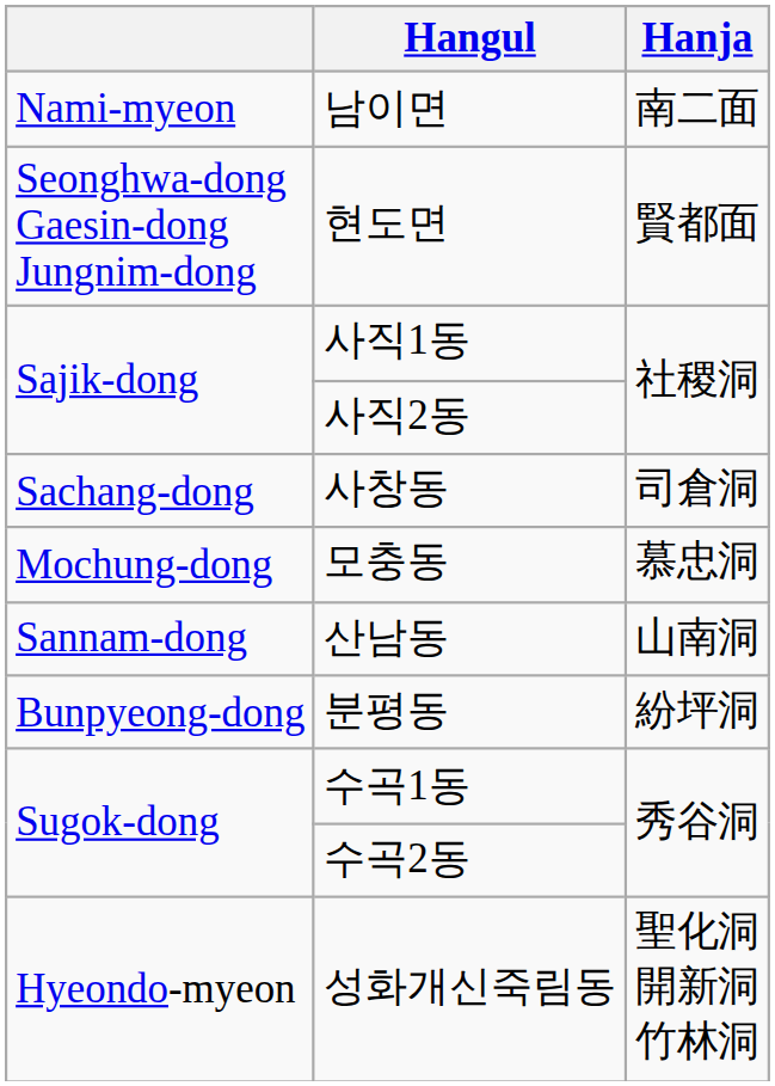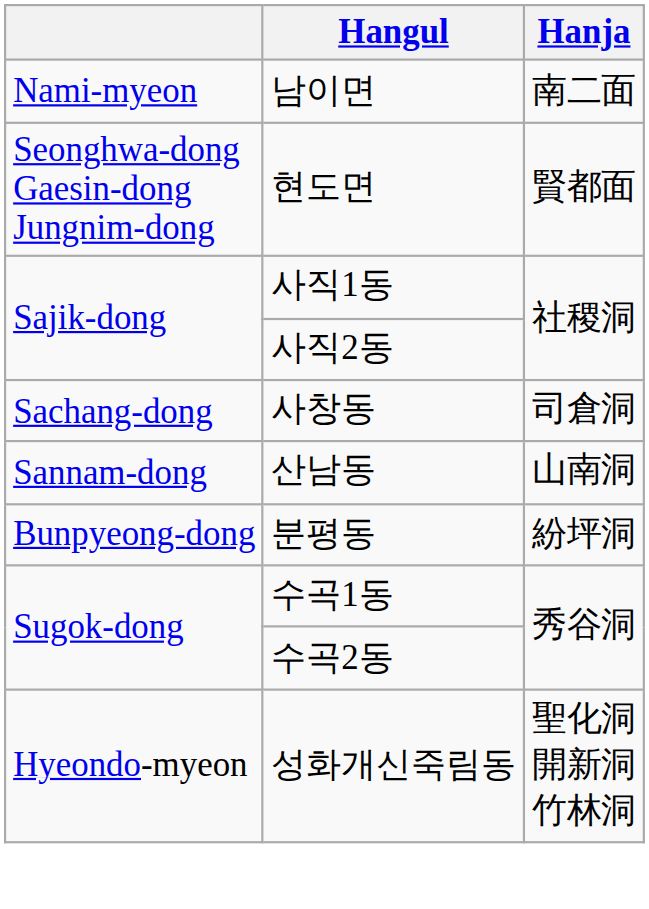 <table class="wikitable">
 <tr>
 <th></th>
 <th><a href='#'>Hangul</a></th>
 <th><a href='#'>Hanja</a></th>
 </tr>
 <tr>
 <td><a href='#'>Nami-myeon</a></td>
 <td>남이면</td>
 <td>南二面</td>
 </tr>
 <tr>
 <td><a href='#'>Seonghwa-dong</a><br><a href='#'>Gaesin-dong</a><br><a href='#'>Jungnim-dong</a></td>
 <td>현도면</td>
 <td>賢都面</td>
 </tr>
 <tr>
 <td rowspan=2><a href='#'>Sajik-dong</a></td>
 <td>사직1동</td>
 <td rowspan=2>社稷洞</td>
 </tr>
 <tr>
 <td>사직2동</td>
 </tr>
 <tr>
 <td><a href='#'>Sachang-dong</a></td>
 <td>사창동</td>
 <td>司倉洞</td>
 </tr>
 <tr>
-<td><a href='#'>Mochung-dong</a></td>
-<td>모충동</td>
-<td>慕忠洞</td>
-</tr>
-<tr>
 <td><a href='#'>Sannam-dong</a></td>
 <td>산남동</td>
 <td>山南洞</td>
 </tr>
 <tr>
 <td><a href='#'>Bunpyeong-dong</a></td>
 <td>분평동</td>
 <td>紛坪洞</td>
 </tr>
 <tr>
 <td rowspan=2><a href='#'>Sugok-dong</a></td>
 <td>수곡1동</td>
 <td rowspan=2>秀谷洞</td>
 </tr>
 <tr>
 <td>수곡2동</td>
 </tr>
 <tr>
 <td><a href='#'>Hyeondo</a>-myeon</td>
 <td>성화개신죽림동</td>
 <td>聖化洞<br>開新洞<br>竹林洞</td>
 </tr>
 </table>
